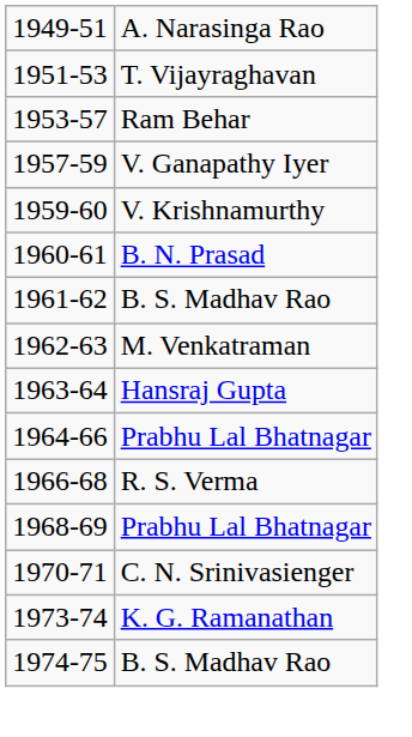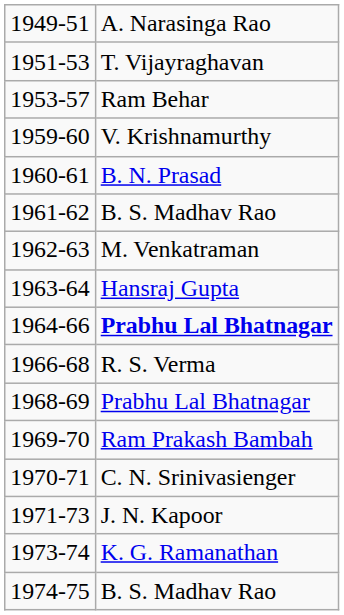 <table class="wikitable">
 <tr>
 <td>1949-51</td>
 <td>A. Narasinga Rao</td>
 </tr>
 <tr>
 <td>1951-53</td>
 <td>T. Vijayraghavan</td>
 </tr>
 <tr>
 <td>1953-57</td>
 <td>Ram Behar</td>
-</tr>
-<tr>
-<td>1957-59</td>
-<td>V. Ganapathy Iyer</td>
 </tr>
 <tr>
 <td>1959-60</td>
 <td>V. Krishnamurthy</td>
 </tr>
 <tr>
 <td>1960-61</td>
 <td><a href='#'>B. N. Prasad</a></td>
 </tr>
 <tr>
 <td>1961-62</td>
 <td>B. S. Madhav Rao</td>
 </tr>
 <tr>
 <td>1962-63</td>
 <td>M. Venkatraman</td>
 </tr>
 <tr>
 <td>1963-64</td>
 <td><a href='#'>Hansraj Gupta</a></td>
 </tr>
 <tr>
 <td>1964-66</td>
-<td><a href='#'>Prabhu Lal Bhatnagar</a></td>
+<td><strong><a href='#'>Prabhu Lal Bhatnagar</a></strong></td>
 </tr>
 <tr>
 <td>1966-68</td>
 <td>R. S. Verma</td>
 </tr>
 <tr>
 <td>1968-69</td>
 <td><a href='#'>Prabhu Lal Bhatnagar</a></td>
 </tr>
 <tr>
+<td>1969-70</td>
+<td><a href='#'>Ram Prakash Bambah</a></td>
+</tr>
+<tr>
 <td>1970-71</td>
 <td>C. N. Srinivasienger</td>
+</tr>
+<tr>
+<td>1971-73</td>
+<td>J. N. Kapoor</td>
 </tr>
 <tr>
 <td>1973-74</td>
 <td><a href='#'>K. G. Ramanathan</a></td>
 </tr>
 <tr>
 <td>1974-75</td>
 <td>B. S. Madhav Rao</td>
 </tr>
 </table>
